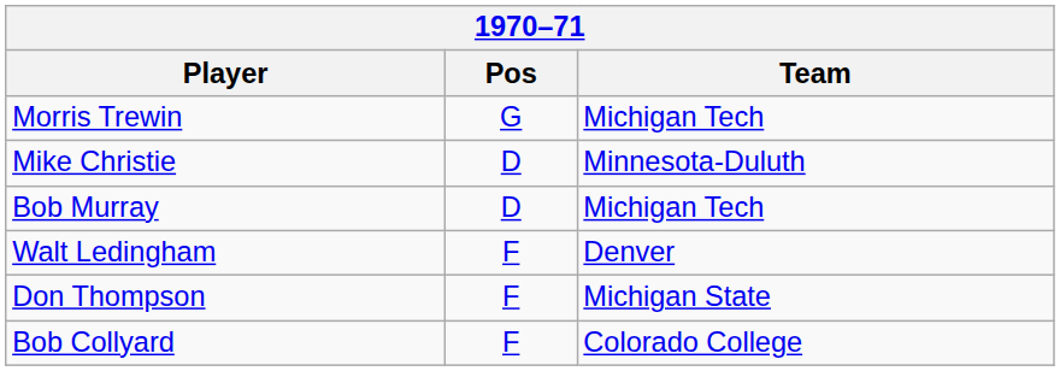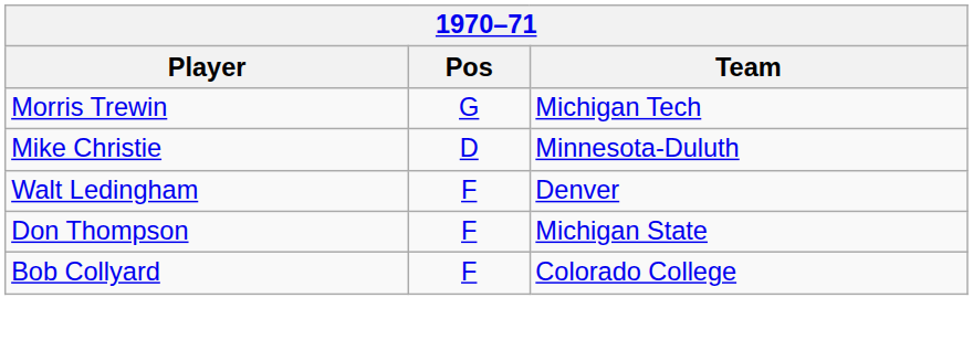 <table class="wikitable" width=95%>
 <tr>
 <th colspan=3><a href='#'>1970–71</a></th>
 </tr>
 <tr>
 <th>Player</th>
 <th>Pos</th>
 <th>Team</th>
 </tr>
 <tr>
 <td><a href='#'>Morris Trewin</a></td>
 <td align=center><a href='#'>G</a></td>
 <td><a href='#'>Michigan Tech</a></td>
 </tr>
 <tr>
 <td><a href='#'>Mike Christie</a></td>
 <td align=center><a href='#'>D</a></td>
 <td><a href='#'>Minnesota-Duluth</a></td>
 </tr>
 <tr>
-<td><a href='#'>Bob Murray</a></td>
-<td align=center><a href='#'>D</a></td>
-<td><a href='#'>Michigan Tech</a></td>
-</tr>
-<tr>
 <td><a href='#'>Walt Ledingham</a></td>
 <td align=center><a href='#'>F</a></td>
 <td><a href='#'>Denver</a></td>
 </tr>
 <tr>
 <td><a href='#'>Don Thompson</a></td>
 <td align=center><a href='#'>F</a></td>
 <td><a href='#'>Michigan State</a></td>
 </tr>
 <tr>
 <td><a href='#'>Bob Collyard</a></td>
 <td align=center><a href='#'>F</a></td>
 <td><a href='#'>Colorado College</a></td>
 </tr>
 </table>
